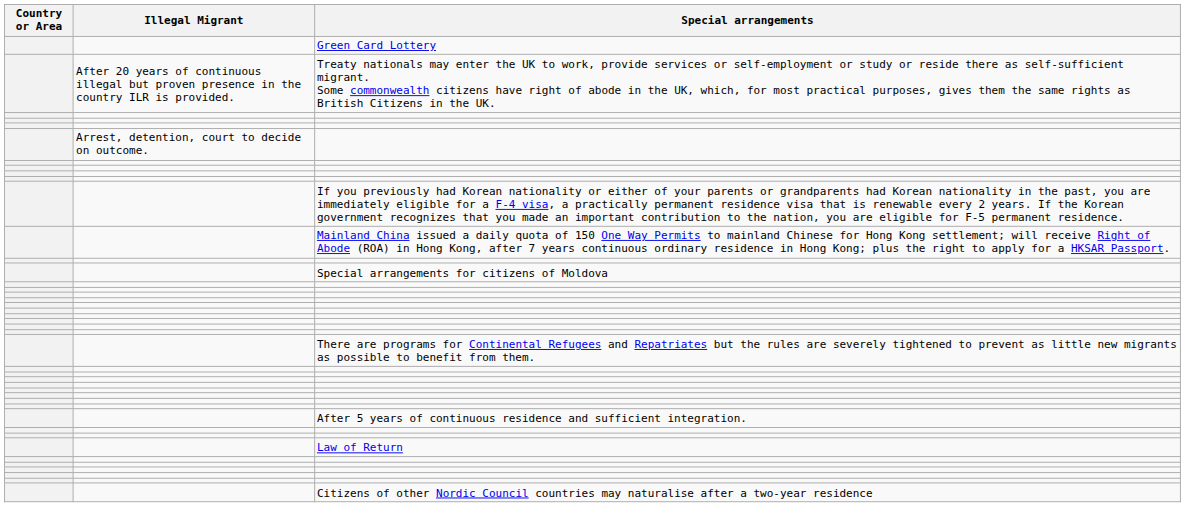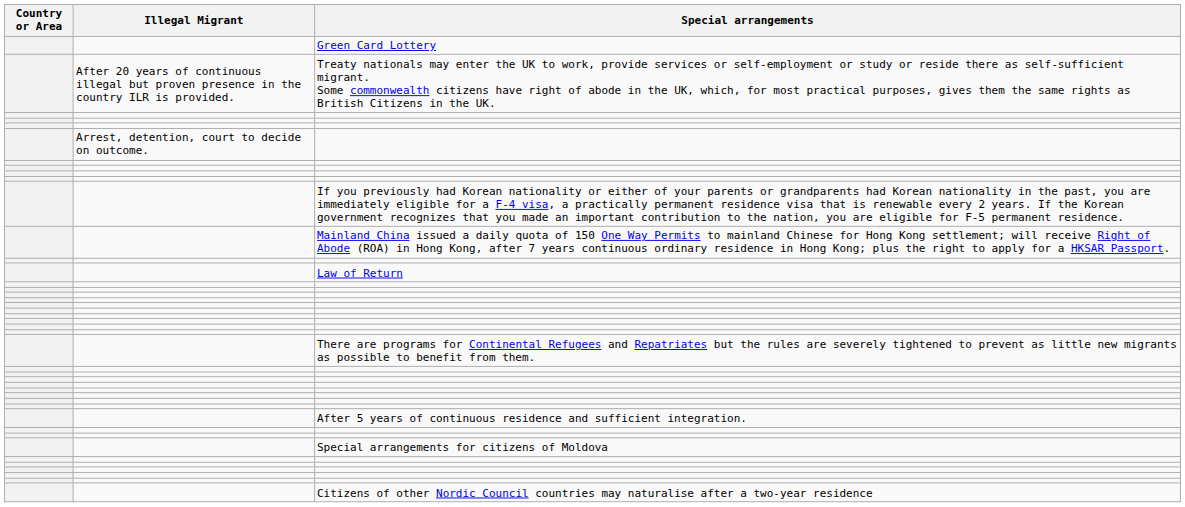 <table class="wikitable sortable" style="font-size: 90%; text-align: left;">
 <tr>
 <th>Country or Area</th>
 <th>Illegal Migrant</th>
 <th>Special arrangements</th>
 </tr>
 <tr>
 <th></th>
 <td></td>
 <td><a href='#'>Green Card Lottery</a></td>
 </tr>
 <tr>
 <th></th>
 <td>After 20 years of continuous illegal but proven presence in the country ILR is provided.</td>
 <td>Treaty nationals may enter the UK to work, provide services or self-employment or study or reside there as self-sufficient migrant.<br>Some <a href='#'>commonwealth</a> citizens have right of abode in the UK, which, for most practical purposes, gives them the same rights as British Citizens in the UK.</td>
 </tr>
 <tr>
 <th></th>
 <td></td>
 <td></td>
 </tr>
 <tr>
 <th></th>
 <td></td>
 <td></td>
 </tr>
 <tr>
 <th></th>
 <td></td>
 <td></td>
 </tr>
 <tr>
 <th></th>
 <td>Arrest, detention, court to decide on outcome.</td>
 <td></td>
 </tr>
 <tr>
 <th></th>
 <td></td>
 <td></td>
 </tr>
 <tr>
 <th></th>
 <td></td>
 <td></td>
 </tr>
 <tr>
 <th></th>
 <td></td>
 <td></td>
 </tr>
 <tr>
 <th></th>
 <td></td>
 <td></td>
 </tr>
 <tr>
 <th></th>
 <td></td>
 <td>If you previously had Korean nationality or either of your parents or grandparents had Korean nationality in the past, you are immediately eligible for a <a href='#'>F-4 visa</a>, a practically permanent residence visa that is renewable every 2 years. If the Korean government recognizes that you made an important contribution to the nation, you are eligible for F-5 permanent residence.</td>
 </tr>
 <tr>
 <th></th>
 <td></td>
 <td><a href='#'>Mainland China</a> issued a daily quota of 150 <a href='#'>One Way Permits</a> to mainland Chinese for Hong Kong settlement; will receive <a href='#'>Right of Abode</a> (ROA) in Hong Kong, after 7 years continuous ordinary residence in Hong Kong; plus the right to apply for a <a href='#'>HKSAR Passport</a>.</td>
 </tr>
 <tr>
 <th></th>
 <td></td>
 <td></td>
 </tr>
 <tr>
 <th></th>
 <td></td>
-<td>Special arrangements for citizens of Moldova</td>
+<td><a href='#'>Law of Return</a></td>
 </tr>
 <tr>
 <th></th>
 <td></td>
 <td></td>
 </tr>
 <tr>
 <th></th>
 <td></td>
 <td></td>
 </tr>
 <tr>
 <th></th>
 <td></td>
 <td></td>
 </tr>
 <tr>
 <th></th>
 <td></td>
 <td></td>
 </tr>
 <tr>
 <th></th>
 <td></td>
 <td></td>
 </tr>
 <tr>
 <th></th>
 <td></td>
 <td></td>
 </tr>
 <tr>
 <th></th>
 <td></td>
 <td></td>
 </tr>
 <tr>
 <th></th>
 <td></td>
 <td></td>
 </tr>
 <tr>
 <th></th>
 <td></td>
 <td></td>
 </tr>
 <tr>
 <th></th>
 <td></td>
 <td></td>
 </tr>
 <tr>
 <th></th>
 <td></td>
 <td>There are programs for <a href='#'>Continental Refugees</a> and <a href='#'>Repatriates</a> but the rules are severely tightened to prevent as little new migrants as possible to benefit from them.</td>
 </tr>
 <tr>
 <th></th>
 <td></td>
 <td></td>
 </tr>
 <tr>
 <th></th>
 <td></td>
 <td></td>
 </tr>
 <tr>
 <th></th>
 <td></td>
 <td></td>
 </tr>
 <tr>
 <th></th>
 <td></td>
 <td></td>
 </tr>
 <tr>
 <th></th>
 <td></td>
 <td></td>
 </tr>
 <tr>
 <th></th>
 <td></td>
 <td></td>
 </tr>
 <tr>
 <th></th>
 <td></td>
 <td></td>
 </tr>
 <tr>
 <th></th>
 <td></td>
 <td></td>
 </tr>
 <tr>
 <th></th>
 <td></td>
 <td>After 5 years of continuous residence and sufficient integration.</td>
 </tr>
 <tr>
 <th></th>
 <td></td>
 <td></td>
 </tr>
 <tr>
 <th></th>
 <td></td>
 <td></td>
 </tr>
 <tr>
 <th></th>
 <td></td>
-<td><a href='#'>Law of Return</a></td>
+<td>Special arrangements for citizens of Moldova</td>
 </tr>
 <tr>
 <th></th>
 <td></td>
 <td></td>
 </tr>
 <tr>
 <th></th>
 <td></td>
 <td></td>
 </tr>
 <tr>
 <th></th>
 <td></td>
 <td></td>
 </tr>
 <tr>
 <th></th>
 <td></td>
 <td></td>
 </tr>
 <tr>
 <th></th>
 <td></td>
 <td></td>
 </tr>
 <tr>
 <th></th>
 <td></td>
 <td>Citizens of other <a href='#'>Nordic Council</a> countries may naturalise after a two-year residence</td>
 </tr>
 </table>
